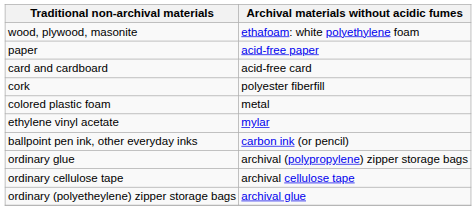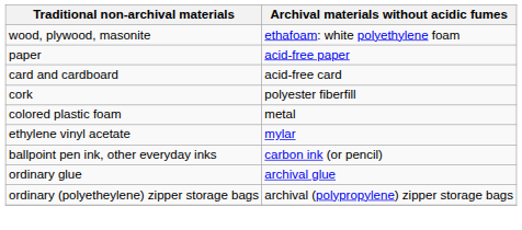 <table class="wikitable" style="margin: 1em auto 1em auto">
 <tr>
 <th>Traditional non-archival materials</th>
 <th>Archival materials without acidic fumes</th>
 </tr>
 <tr>
 <td>wood, plywood, masonite</td>
 <td><a href='#'>ethafoam</a>: white <a href='#'>polyethylene</a> foam</td>
 </tr>
 <tr>
 <td>paper</td>
 <td><a href='#'>acid-free paper</a></td>
 </tr>
 <tr>
 <td>card and cardboard</td>
 <td>acid-free card</td>
 </tr>
 <tr>
 <td>cork</td>
 <td>polyester fiberfill</td>
 </tr>
 <tr>
 <td>colored plastic foam</td>
 <td>metal</td>
 </tr>
 <tr>
 <td>ethylene vinyl acetate</td>
 <td><a href='#'>mylar</a></td>
 </tr>
 <tr>
 <td>ballpoint pen ink, other everyday inks</td>
 <td><a href='#'>carbon ink</a> (or pencil)</td>
 </tr>
 <tr>
 <td>ordinary glue</td>
-<td>archival (<a href='#'>polypropylene</a>) zipper storage bags</td>
-</tr>
-<tr>
-<td>ordinary cellulose tape</td>
-<td>archival <a href='#'>cellulose tape</a></td>
+<td><a href='#'>archival glue</a></td>
 </tr>
 <tr>
 <td>ordinary (polyetheylene) zipper storage bags</td>
-<td><a href='#'>archival glue</a></td>
+<td>archival (<a href='#'>polypropylene</a>) zipper storage bags</td>
 </tr>
 <tr>
 </tr>
 </table>
